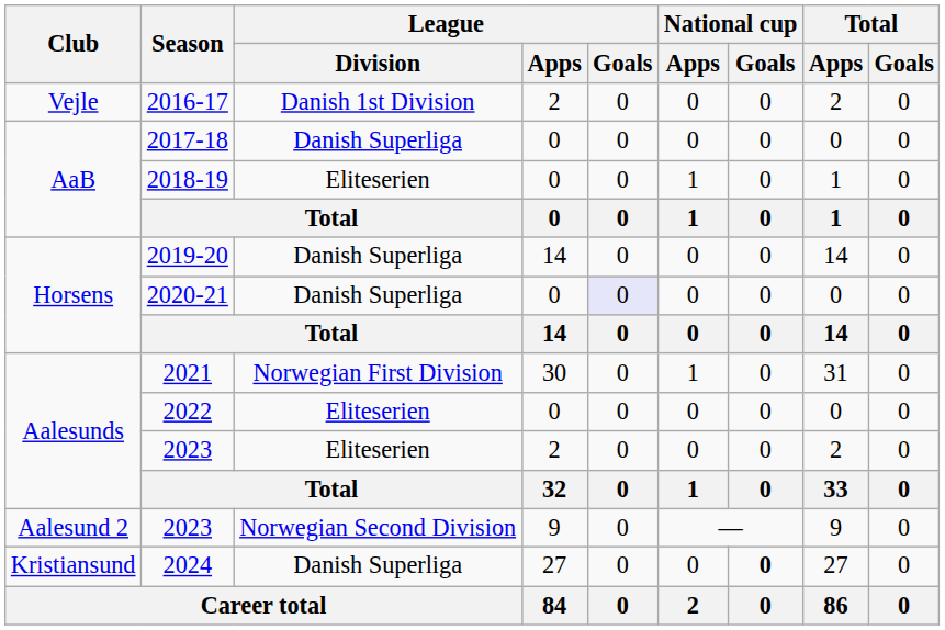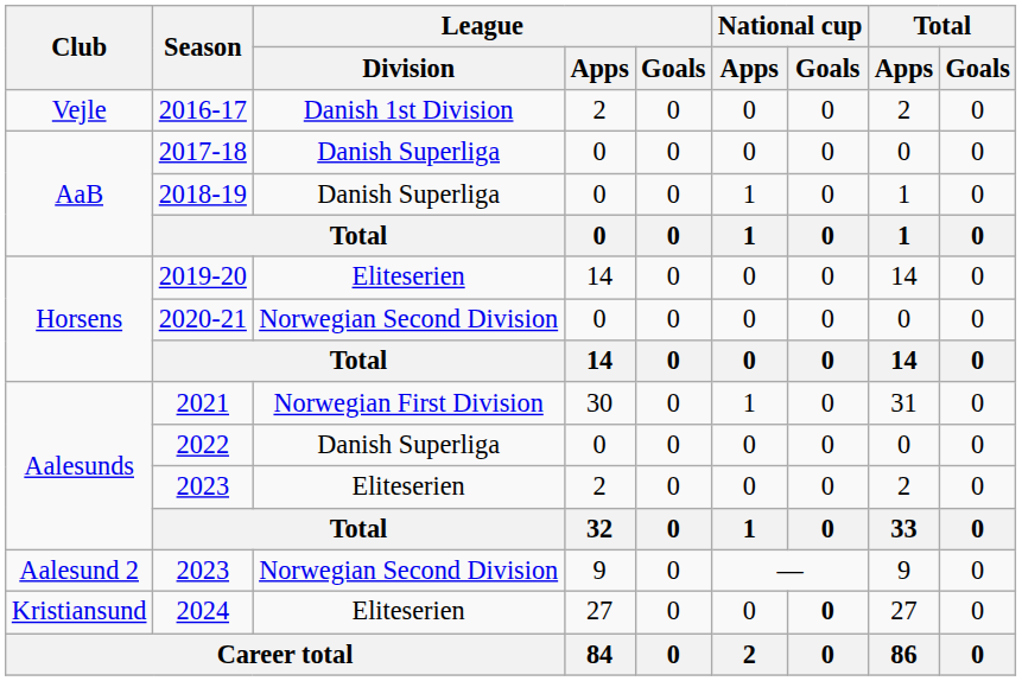 <table class="wikitable" style="text-align: center;">
 <tr>
 <th rowspan="2">Club</th>
 <th rowspan="2">Season</th>
 <th colspan="3">League</th>
 <th colspan="2">National cup</th>
 <th colspan="2">Total</th>
 </tr>
 <tr>
 <th>Division</th>
 <th>Apps</th>
 <th>Goals</th>
 <th>Apps</th>
 <th>Goals</th>
 <th>Apps</th>
 <th>Goals</th>
 </tr>
 <tr>
 <td><a href='#'>Vejle</a></td>
 <td><a href='#'>2016-17</a></td>
 <td><a href='#'>Danish 1st Division</a></td>
 <td>2</td>
 <td>0</td>
 <td>0</td>
 <td>0</td>
 <td>2</td>
 <td>0</td>
 </tr>
 <tr>
 <td rowspan="3"><a href='#'>AaB</a></td>
 <td><a href='#'>2017-18</a></td>
 <td><a href='#'>Danish Superliga</a></td>
 <td>0</td>
 <td>0</td>
 <td>0</td>
 <td>0</td>
 <td>0</td>
 <td>0</td>
 </tr>
 <tr>
 <td><a href='#'>2018-19</a></td>
-<td>Eliteserien</td>
+<td>Danish Superliga</td>
 <td>0</td>
 <td>0</td>
 <td>1</td>
 <td>0</td>
 <td>1</td>
 <td>0</td>
 </tr>
 <tr>
 <th colspan="2">Total</th>
 <th>0</th>
 <th>0</th>
 <th>1</th>
 <th>0</th>
 <th>1</th>
 <th>0</th>
 </tr>
 <tr>
 <td rowspan="3"><a href='#'>Horsens</a></td>
 <td><a href='#'>2019-20</a></td>
-<td>Danish Superliga</td>
+<td><a href='#'>Eliteserien</a></td>
 <td>14</td>
 <td>0</td>
 <td>0</td>
 <td>0</td>
 <td>14</td>
 <td>0</td>
 </tr>
 <tr>
 <td><a href='#'>2020-21</a></td>
-<td>Danish Superliga</td>
+<td><a href='#'>Norwegian Second Division</a></td>
 <td>0</td>
-<td style="background: lavender;">0</td>
+<td>0</td>
 <td>0</td>
 <td>0</td>
 <td>0</td>
 <td>0</td>
 </tr>
 <tr>
 <th colspan="2">Total</th>
 <th>14</th>
 <th>0</th>
 <th>0</th>
 <th>0</th>
 <th>14</th>
 <th>0</th>
 </tr>
 <tr>
 <td rowspan="4"><a href='#'>Aalesunds</a></td>
 <td><a href='#'>2021</a></td>
 <td><a href='#'>Norwegian First Division</a></td>
 <td>30</td>
 <td>0</td>
 <td>1</td>
 <td>0</td>
 <td>31</td>
 <td>0</td>
 </tr>
 <tr>
 <td><a href='#'>2022</a></td>
-<td><a href='#'>Eliteserien</a></td>
+<td>Danish Superliga</td>
 <td>0</td>
 <td>0</td>
 <td>0</td>
 <td>0</td>
 <td>0</td>
 <td>0</td>
 </tr>
 <tr>
 <td><a href='#'>2023</a></td>
 <td>Eliteserien</td>
 <td>2</td>
 <td>0</td>
 <td>0</td>
 <td>0</td>
 <td>2</td>
 <td>0</td>
 </tr>
 <tr>
 <th colspan="2">Total</th>
 <th>32</th>
 <th>0</th>
 <th>1</th>
 <th>0</th>
 <th>33</th>
 <th>0</th>
 </tr>
 <tr>
 <td><a href='#'>Aalesund 2</a></td>
 <td><a href='#'>2023</a></td>
 <td><a href='#'>Norwegian Second Division</a></td>
 <td>9</td>
 <td>0</td>
 <td colspan="2">—</td>
 <td>9</td>
 <td>0</td>
 </tr>
 <tr>
 <td><a href='#'>Kristiansund</a></td>
 <td><a href='#'>2024</a></td>
-<td>Danish Superliga</td>
+<td>Eliteserien</td>
 <td>27</td>
 <td>0</td>
 <td>0</td>
 <td><strong>0</strong></td>
 <td>27</td>
 <td>0</td>
 </tr>
 <tr>
 <th colspan="3">Career total</th>
 <th>84</th>
 <th>0</th>
 <th>2</th>
 <th>0</th>
 <th>86</th>
 <th>0</th>
 </tr>
 </table>
